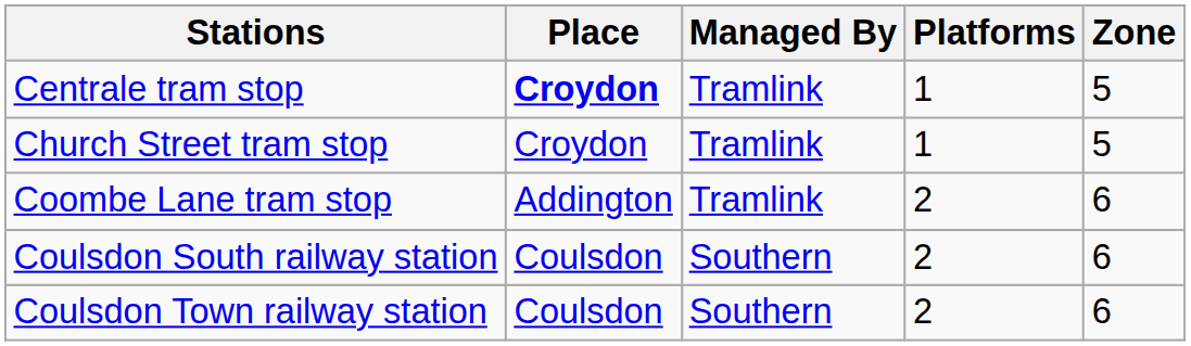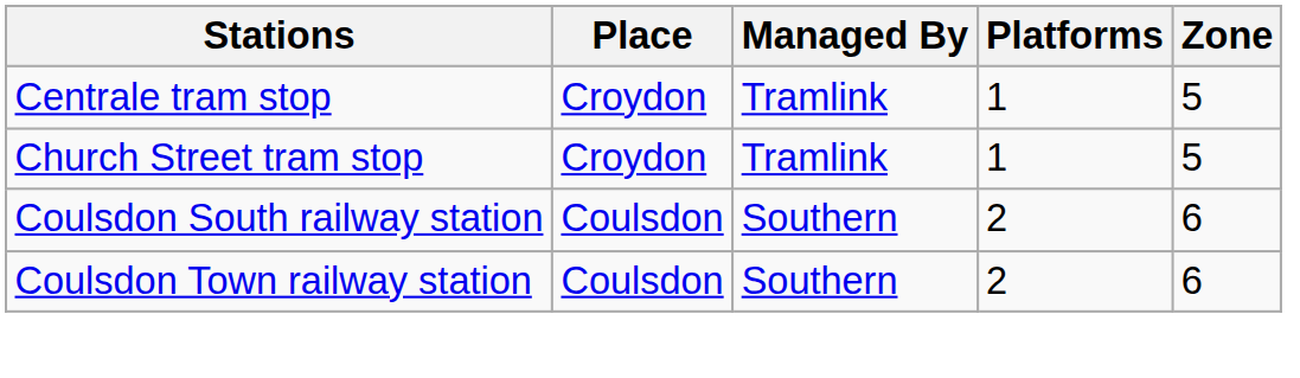 <table class="wikitable">
 <tr>
 <th>Stations</th>
 <th>Place</th>
 <th>Managed By</th>
 <th>Platforms</th>
 <th>Zone</th>
 </tr>
 <tr>
 <td><a href='#'>Centrale tram stop</a></td>
-<td><strong><a href='#'>Croydon</a></strong></td>
+<td><a href='#'>Croydon</a></td>
 <td><a href='#'>Tramlink</a></td>
 <td>1</td>
 <td>5</td>
 </tr>
 <tr>
 <td><a href='#'>Church Street tram stop</a></td>
 <td><a href='#'>Croydon</a></td>
 <td><a href='#'>Tramlink</a></td>
 <td>1</td>
 <td>5</td>
-</tr>
-<tr>
-<td><a href='#'>Coombe Lane tram stop</a></td>
-<td><a href='#'>Addington</a></td>
-<td><a href='#'>Tramlink</a></td>
-<td>2</td>
-<td>6</td>
 </tr>
 <tr>
 <td><a href='#'>Coulsdon South railway station</a></td>
 <td><a href='#'>Coulsdon</a></td>
 <td><a href='#'>Southern</a></td>
 <td>2</td>
 <td>6</td>
 </tr>
 <tr>
 <td><a href='#'>Coulsdon Town railway station</a></td>
 <td><a href='#'>Coulsdon</a></td>
 <td><a href='#'>Southern</a></td>
 <td>2</td>
 <td>6</td>
 </tr>
 </table>
